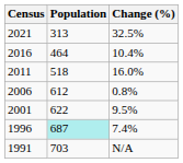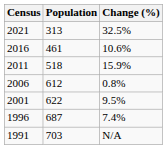 <table class="wikitable">
 <tr>
 <th>Census</th>
 <th>Population</th>
 <th>Change (%)</th>
 </tr>
 <tr>
 <td>2021</td>
 <td>313</td>
 <td>32.5%</td>
 </tr>
 <tr>
 <td>2016</td>
-<td>464</td>
-<td>10.4%</td>
+<td>461</td>
+<td>10.6%</td>
 </tr>
 <tr>
 <td>2011</td>
 <td>518</td>
-<td>16.0%</td>
+<td>15.9%</td>
 </tr>
 <tr>
 <td>2006</td>
 <td>612</td>
 <td>0.8%</td>
 </tr>
 <tr>
 <td>2001</td>
 <td>622</td>
 <td>9.5%</td>
 </tr>
 <tr>
 <td>1996</td>
-<td style="background: paleturquoise;">687</td>
+<td>687</td>
 <td>7.4%</td>
 </tr>
 <tr>
 <td>1991</td>
 <td>703</td>
 <td>N/A</td>
 </tr>
 </table>
